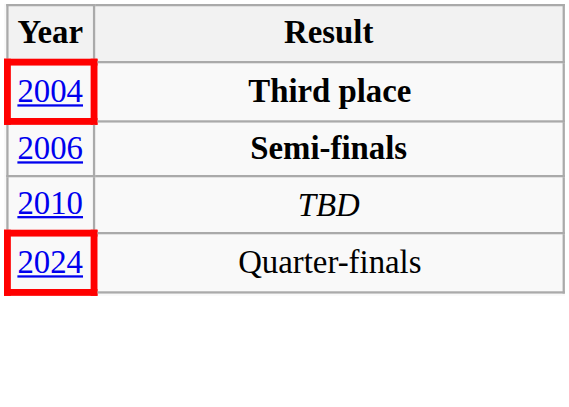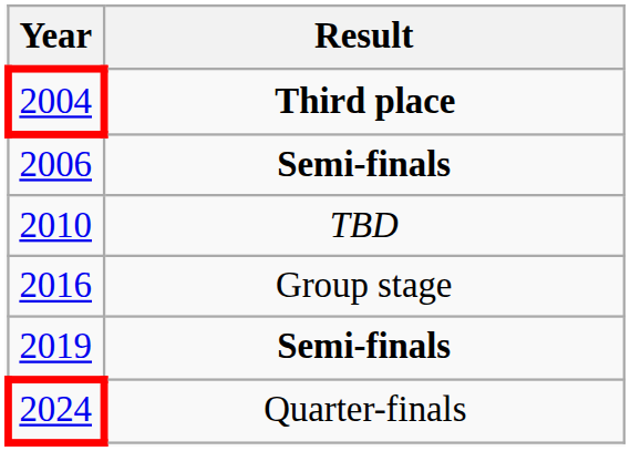 <table class="wikitable" style="text-align: center; font-size:90%">
 <tr>
 <th>Year</th>
 <th style="width:200px">Result</th>
 </tr>
 <tr>
 <td style="border: 3px solid red"> <a href='#'>2004</a></td>
 <td><strong> Third place</strong></td>
 </tr>
 <tr>
 <td> <a href='#'>2006</a></td>
 <td><strong> Semi-finals</strong></td>
 </tr>
 <tr>
 <td> <a href='#'>2010</a></td>
 <td><em>TBD</em></td>
 </tr>
 <tr>
+<td> <a href='#'>2016</a></td>
+<td>Group stage</td>
+</tr>
+<tr>
+<td> <a href='#'>2019</a></td>
+<td><strong> Semi-finals</strong></td>
+</tr>
+<tr>
 <td style="border: 3px solid red"> <a href='#'>2024</a></td>
 <td>Quarter-finals</td>
 </tr>
 </table>
